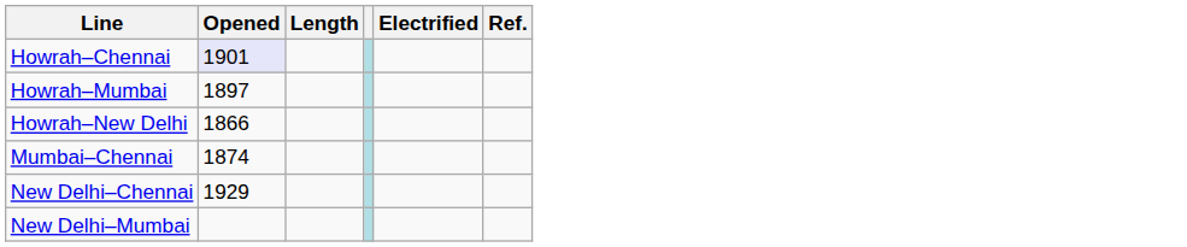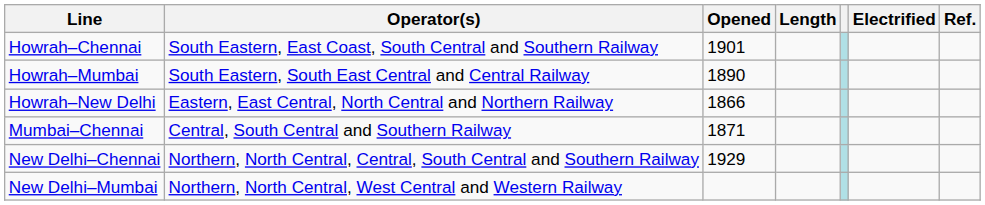 <table class="wikitable sortable" style="font-size:small;">
 <tr>
 <th>Line</th>
+<th>Operator(s)</th>
 <th>Opened</th>
 <th>Length</th>
 <th></th>
 <th>Electrified</th>
 <th>Ref.</th>
 </tr>
 <tr>
 <td><a href='#'>Howrah–Chennai</a></td>
-<td style="background: lavender;">1901</td>
+<td><a href='#'>South Eastern</a>, <a href='#'>East Coast</a>, <a href='#'>South Central</a> and <a href='#'>Southern Railway</a></td>
+<td>1901</td>
 <td></td>
 <td style="background-color:#B0E0E6";></td>
 <td></td>
 <td></td>
 </tr>
 <tr>
 <td><a href='#'>Howrah–Mumbai</a></td>
-<td>1897</td>
+<td><a href='#'>South Eastern</a>, <a href='#'>South East Central</a> and <a href='#'>Central Railway</a></td>
+<td>1890</td>
 <td></td>
 <td style="background-color:#B0E0E6";></td>
 <td></td>
 <td></td>
 </tr>
 <tr>
 <td><a href='#'>Howrah–New Delhi</a></td>
+<td><a href='#'>Eastern</a>, <a href='#'>East Central</a>, <a href='#'>North Central</a> and <a href='#'>Northern Railway</a></td>
 <td>1866</td>
 <td></td>
 <td style="background-color:#B0E0E6";></td>
 <td></td>
 <td></td>
 </tr>
 <tr>
 <td><a href='#'>Mumbai–Chennai</a></td>
-<td>1874</td>
+<td><a href='#'>Central</a>, <a href='#'>South Central</a> and <a href='#'>Southern Railway</a></td>
+<td>1871</td>
 <td></td>
 <td style="background-color:#B0E0E6";></td>
 <td></td>
 <td></td>
 </tr>
 <tr>
 <td><a href='#'>New Delhi–Chennai</a></td>
+<td><a href='#'>Northern</a>, <a href='#'>North Central</a>, <a href='#'>Central</a>, <a href='#'>South Central</a> and <a href='#'>Southern Railway</a></td>
 <td>1929</td>
 <td></td>
 <td style="background-color:#B0E0E6";></td>
 <td></td>
 <td></td>
 </tr>
 <tr>
 <td><a href='#'>New Delhi–Mumbai</a></td>
+<td><a href='#'>Northern</a>, <a href='#'>North Central</a>, <a href='#'>West Central</a> and <a href='#'>Western Railway</a></td>
 <td></td>
 <td></td>
 <td style="background-color:#B0E0E6";></td>
 <td></td>
 <td></td>
 </tr>
 </table>
